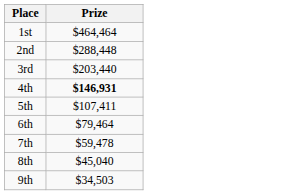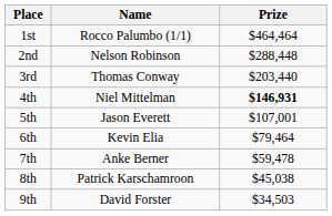 <table class="wikitable">
 <tr>
 <th width="50">Place</th>
+<th width="200">Name</th>
 <th width="125">Prize</th>
 </tr>
 <tr>
 <td align = "center">1st</td>
+<td align = "center">Rocco Palumbo (1/1)</td>
 <td align = "center">$464,464</td>
 </tr>
 <tr>
 <td align = "center">2nd</td>
+<td align = "center">Nelson Robinson</td>
 <td align = "center">$288,448</td>
 </tr>
 <tr>
 <td align = "center">3rd</td>
+<td align = "center">Thomas Conway</td>
 <td align = "center">$203,440</td>
 </tr>
 <tr>
 <td align = "center">4th</td>
+<td align = "center">Niel Mittelman</td>
 <td align = "center"><strong>$146,931</strong></td>
 </tr>
 <tr>
 <td align = "center">5th</td>
-<td align = "center">$107,411</td>
+<td align = "center">Jason Everett</td>
+<td align = "center">$107,001</td>
 </tr>
 <tr>
 <td align = "center">6th</td>
+<td align = "center">Kevin Elia</td>
 <td align = "center">$79,464</td>
 </tr>
 <tr>
 <td align = "center">7th</td>
+<td align = "center">Anke Berner</td>
 <td align = "center">$59,478</td>
 </tr>
 <tr>
 <td align = "center">8th</td>
-<td align = "center">$45,040</td>
+<td align = "center">Patrick Karschamroon</td>
+<td align = "center">$45,038</td>
 </tr>
 <tr>
 <td align = "center">9th</td>
+<td align = "center">David Forster</td>
 <td align = "center">$34,503</td>
 </tr>
 </table>
